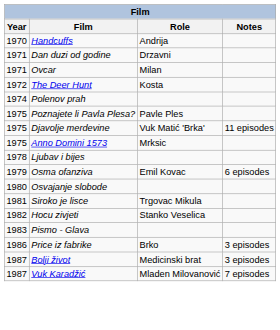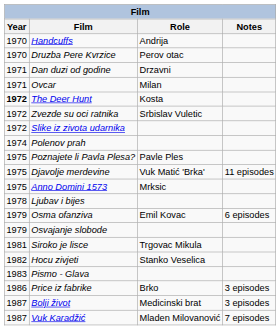 <table class="wikitable" style="font-size:90%;">
 <tr>
 <th colspan="4" style="background: LightSteelBlue;">Film</th>
 </tr>
 <tr>
 <th>Year</th>
 <th>Film</th>
 <th>Role</th>
 <th>Notes</th>
 </tr>
 <tr>
 <td>1970</td>
 <td><em><a href='#'>Handcuffs</a></em></td>
 <td>Andrija</td>
 <td></td>
 </tr>
 <tr>
+<td>1970</td>
+<td><em>Druzba Pere Kvrzice</em></td>
+<td>Perov otac</td>
+<td></td>
+</tr>
+<tr>
 <td>1971</td>
 <td><em>Dan duzi od godine</em></td>
 <td>Drzavni</td>
 <td></td>
 </tr>
 <tr>
 <td>1971</td>
 <td><em>Ovcar</em></td>
 <td>Milan</td>
 <td></td>
 </tr>
 <tr>
-<td>1972</td>
+<td><strong>1972</strong></td>
 <td><em><a href='#'>The Deer Hunt</a></em></td>
 <td>Kosta</td>
+<td></td>
+</tr>
+<tr>
+<td>1972</td>
+<td><em>Zvezde su oci ratnika</em></td>
+<td>Srbislav Vuletic</td>
+<td></td>
+</tr>
+<tr>
+<td>1972</td>
+<td><em><a href='#'>Slike iz zivota udarnika</a></em></td>
+<td></td>
 <td></td>
 </tr>
 <tr>
 <td>1974</td>
 <td><em>Polenov prah</em></td>
 <td></td>
 <td></td>
 </tr>
 <tr>
 <td>1975</td>
 <td><em>Poznajete li Pavla Plesa?</em></td>
 <td>Pavle Ples</td>
 <td></td>
 </tr>
 <tr>
 <td>1975</td>
 <td><em>Djavolje merdevine</em></td>
 <td>Vuk Matić 'Brka'</td>
 <td>11 episodes</td>
 </tr>
 <tr>
 <td>1975</td>
 <td><em><a href='#'>Anno Domini 1573</a></em></td>
 <td>Mrksic</td>
 <td></td>
 </tr>
 <tr>
 <td>1978</td>
 <td><em>Ljubav i bijes</em></td>
 <td></td>
 <td></td>
 </tr>
 <tr>
 <td>1979</td>
 <td><em>Osma ofanziva</em></td>
 <td>Emil Kovac</td>
 <td>6 episodes</td>
 </tr>
 <tr>
-<td>1980</td>
+<td>1979</td>
 <td><em>Osvajanje slobode</em></td>
 <td></td>
 <td></td>
 </tr>
 <tr>
 <td>1981</td>
 <td><em>Siroko je lisce</em></td>
 <td>Trgovac Mikula</td>
 <td></td>
 </tr>
 <tr>
 <td>1982</td>
 <td><em>Hocu zivjeti</em></td>
 <td>Stanko Veselica</td>
 <td></td>
 </tr>
 <tr>
 <td>1983</td>
 <td><em>Pismo - Glava</em></td>
 <td></td>
 <td></td>
 </tr>
 <tr>
 <td>1986</td>
 <td><em>Price iz fabrike</em></td>
 <td>Brko</td>
 <td>3 episodes</td>
 </tr>
 <tr>
 <td>1987</td>
 <td><em><a href='#'>Bolji život</a></em></td>
 <td>Medicinski brat</td>
 <td>3 episodes</td>
 </tr>
 <tr>
 <td>1987</td>
 <td><em><a href='#'>Vuk Karadžić</a></em></td>
 <td>Mladen Milovanović</td>
 <td>7 episodes</td>
 </tr>
 </table>
